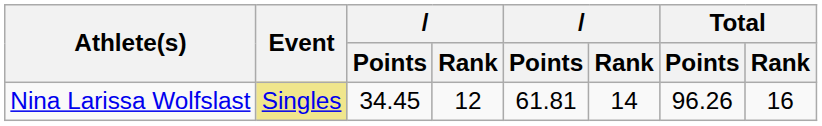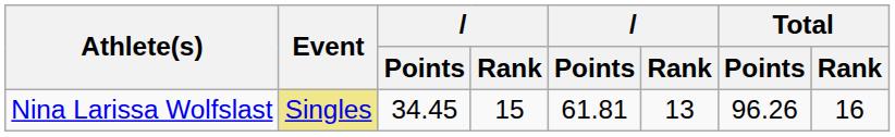 <table class="wikitable">
 <tr>
 <th rowspan="2">Athlete(s)</th>
 <th rowspan="2">Event</th>
 <th colspan="2">/</th>
 <th colspan="2">/</th>
 <th colspan="2">Total</th>
 </tr>
 <tr>
 <th>Points</th>
 <th>Rank</th>
 <th>Points</th>
 <th>Rank</th>
 <th>Points</th>
 <th>Rank</th>
 </tr>
 <tr>
 <td><a href='#'>Nina Larissa Wolfslast</a></td>
 <td style="background: khaki;"><a href='#'>Singles</a></td>
 <td align="center">34.45</td>
-<td align="center">12</td>
+<td align="center">15</td>
 <td align="center">61.81</td>
-<td align="center">14</td>
+<td align="center">13</td>
 <td align="center">96.26</td>
 <td align="center">16</td>
 </tr>
 </table>
